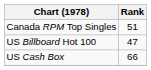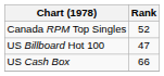 <table class="wikitable sortable">
 <tr>
 <th align="left">Chart (1978)</th>
 <th style="text-align:center;">Rank</th>
 </tr>
 <tr>
 <td>Canada <em>RPM</em> Top Singles</td>
-<td style="text-align:center;">51</td>
+<td style="text-align:center;">52</td>
 </tr>
 <tr>
 <td>US <em>Billboard</em> Hot 100</td>
 <td style="text-align:center;">47</td>
 </tr>
 <tr>
 <td>US <em>Cash Box</em></td>
 <td style="text-align:center;">66</td>
 </tr>
 <tr>
 </tr>
 </table>
